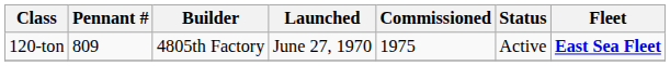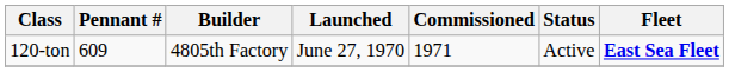 <table class="wikitable">
 <tr>
 <th>Class</th>
 <th>Pennant #</th>
 <th>Builder</th>
 <th>Launched</th>
 <th>Commissioned</th>
 <th>Status</th>
 <th>Fleet</th>
 </tr>
 <tr>
 <td>120-ton</td>
-<td>809</td>
+<td>609</td>
 <td>4805th Factory</td>
 <td>June 27, 1970</td>
-<td>1975</td>
+<td>1971</td>
 <td>Active</td>
 <td><strong><a href='#'>East Sea Fleet</a></strong></td>
 </tr>
 <tr>
 </tr>
 </table>
